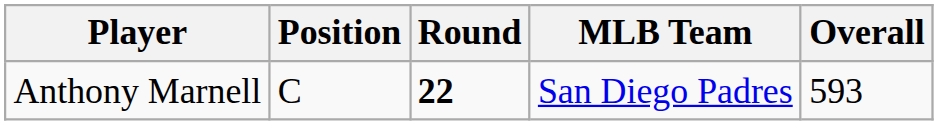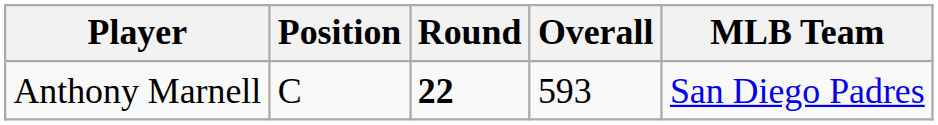 <table class="wikitable">
 <tr>
 <th>Player</th>
 <th>Position</th>
 <th>Round</th>
+<th>Overall</th>
 <th>MLB Team</th>
-<th>Overall</th>
 </tr>
 <tr>
 <td>Anthony Marnell</td>
 <td>C</td>
 <td><strong>22</strong></td>
+<td>593</td>
 <td><a href='#'>San Diego Padres</a></td>
-<td>593</td>
 </tr>
 </table>
